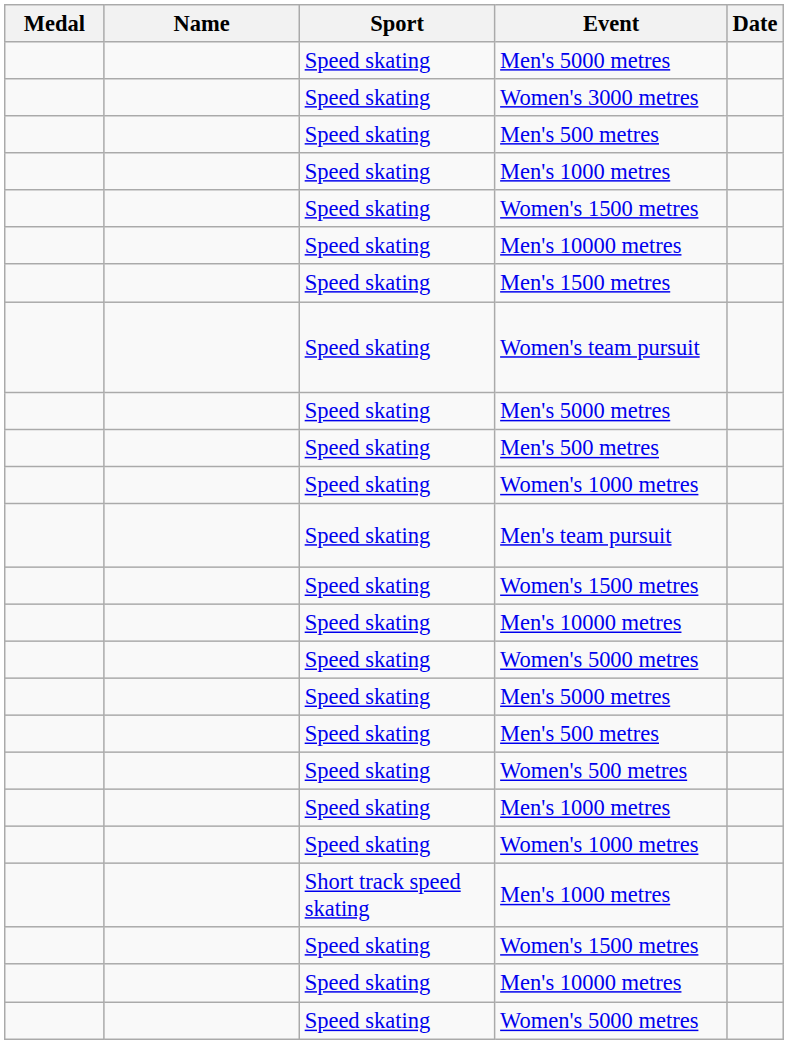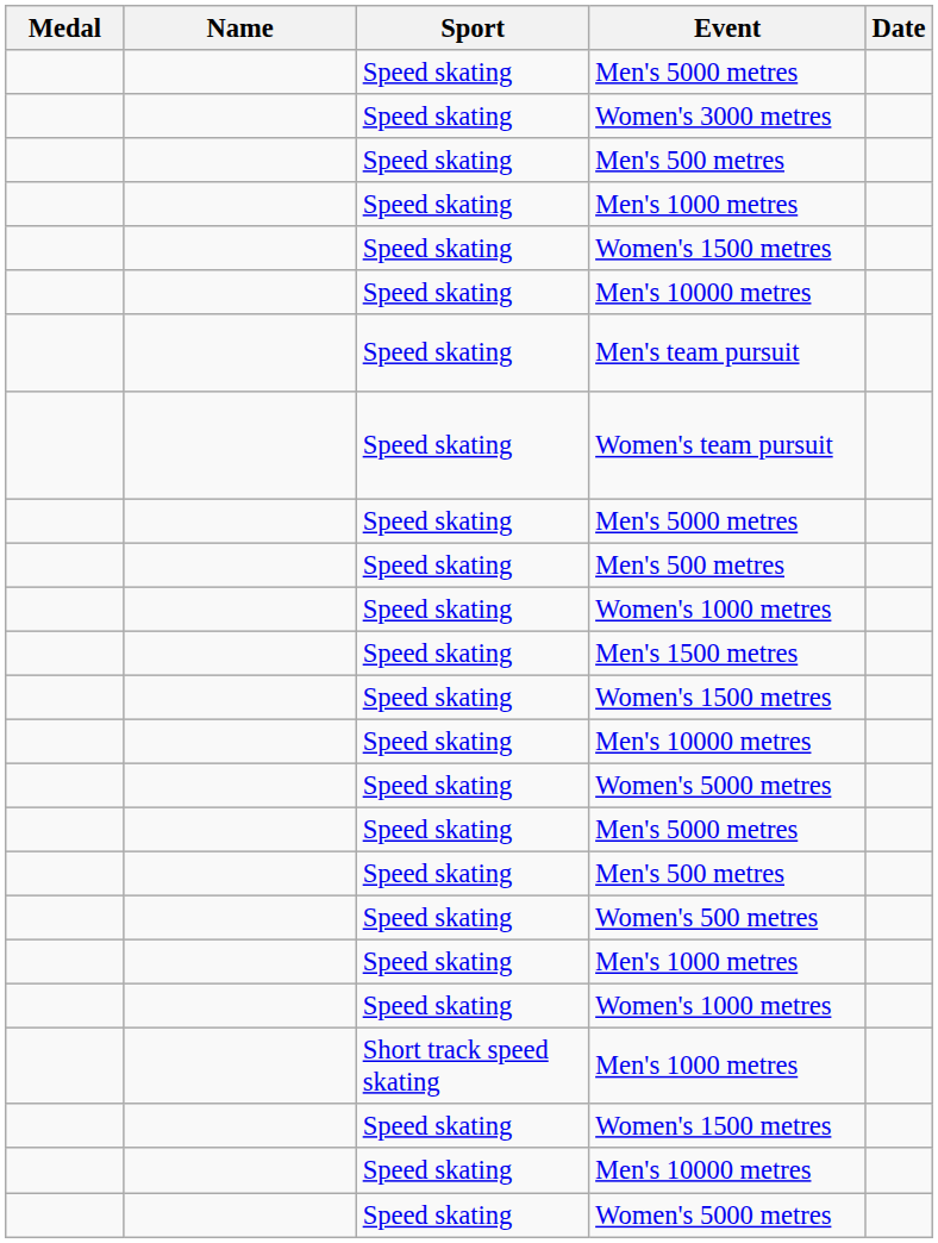 <table class="wikitable sortable" style="font-size: 95%;">
 <tr>
 <th width=60px>Medal</th>
 <th width=125px>Name</th>
 <th width=125px>Sport</th>
 <th width=150px>Event</th>
 <th>Date</th>
 </tr>
 <tr>
 <td></td>
 <td></td>
 <td><a href='#'>Speed skating</a></td>
 <td><a href='#'>Men's 5000 metres</a></td>
 <td></td>
 </tr>
 <tr>
 <td></td>
 <td></td>
 <td><a href='#'>Speed skating</a></td>
 <td><a href='#'>Women's 3000 metres</a></td>
 <td></td>
 </tr>
 <tr>
 <td></td>
 <td></td>
 <td><a href='#'>Speed skating</a></td>
 <td><a href='#'>Men's 500 metres</a></td>
 <td></td>
 </tr>
 <tr>
 <td></td>
 <td></td>
 <td><a href='#'>Speed skating</a></td>
 <td><a href='#'>Men's 1000 metres</a></td>
 <td></td>
 </tr>
 <tr>
 <td></td>
 <td></td>
 <td><a href='#'>Speed skating</a></td>
 <td><a href='#'>Women's 1500 metres</a></td>
 <td></td>
 </tr>
 <tr>
 <td></td>
 <td></td>
 <td><a href='#'>Speed skating</a></td>
 <td><a href='#'>Men's 10000 metres</a></td>
 <td></td>
 </tr>
 <tr>
 <td></td>
-<td></td>
+<td><br> <br> </td>
 <td><a href='#'>Speed skating</a></td>
-<td><a href='#'>Men's 1500 metres</a></td>
+<td><a href='#'>Men's team pursuit</a></td>
 <td></td>
 </tr>
 <tr>
 <td></td>
 <td><br> <br> <br> </td>
 <td><a href='#'>Speed skating</a></td>
 <td><a href='#'>Women's team pursuit</a></td>
 <td></td>
 </tr>
 <tr>
 <td></td>
 <td></td>
 <td><a href='#'>Speed skating</a></td>
 <td><a href='#'>Men's 5000 metres</a></td>
 <td></td>
 </tr>
 <tr>
 <td></td>
 <td></td>
 <td><a href='#'>Speed skating</a></td>
 <td><a href='#'>Men's 500 metres</a></td>
 <td></td>
 </tr>
 <tr>
 <td></td>
 <td></td>
 <td><a href='#'>Speed skating</a></td>
 <td><a href='#'>Women's 1000 metres</a></td>
 <td></td>
 </tr>
 <tr>
 <td></td>
-<td><br> <br> </td>
+<td></td>
 <td><a href='#'>Speed skating</a></td>
-<td><a href='#'>Men's team pursuit</a></td>
+<td><a href='#'>Men's 1500 metres</a></td>
 <td></td>
 </tr>
 <tr>
 <td></td>
 <td></td>
 <td><a href='#'>Speed skating</a></td>
 <td><a href='#'>Women's 1500 metres</a></td>
 <td></td>
 </tr>
 <tr>
 <td></td>
 <td></td>
 <td><a href='#'>Speed skating</a></td>
 <td><a href='#'>Men's 10000 metres</a></td>
 <td></td>
 </tr>
 <tr>
 <td></td>
 <td></td>
 <td><a href='#'>Speed skating</a></td>
 <td><a href='#'>Women's 5000 metres</a></td>
 <td></td>
 </tr>
 <tr>
 <td></td>
 <td></td>
 <td><a href='#'>Speed skating</a></td>
 <td><a href='#'>Men's 5000 metres</a></td>
 <td></td>
 </tr>
 <tr>
 <td></td>
 <td></td>
 <td><a href='#'>Speed skating</a></td>
 <td><a href='#'>Men's 500 metres</a></td>
 <td></td>
 </tr>
 <tr>
 <td></td>
 <td></td>
 <td><a href='#'>Speed skating</a></td>
 <td><a href='#'>Women's 500 metres</a></td>
 <td></td>
 </tr>
 <tr>
 <td></td>
 <td></td>
 <td><a href='#'>Speed skating</a></td>
 <td><a href='#'>Men's 1000 metres</a></td>
 <td></td>
 </tr>
 <tr>
 <td></td>
 <td></td>
 <td><a href='#'>Speed skating</a></td>
 <td><a href='#'>Women's 1000 metres</a></td>
 <td></td>
 </tr>
 <tr>
 <td></td>
 <td></td>
 <td><a href='#'>Short track speed skating</a></td>
 <td><a href='#'>Men's 1000 metres</a></td>
 <td></td>
 </tr>
 <tr>
 <td></td>
 <td></td>
 <td><a href='#'>Speed skating</a></td>
 <td><a href='#'>Women's 1500 metres</a></td>
 <td></td>
 </tr>
 <tr>
 <td></td>
 <td></td>
 <td><a href='#'>Speed skating</a></td>
 <td><a href='#'>Men's 10000 metres</a></td>
 <td></td>
 </tr>
 <tr>
 <td></td>
 <td></td>
 <td><a href='#'>Speed skating</a></td>
 <td><a href='#'>Women's 5000 metres</a></td>
 <td></td>
 </tr>
 </table>
